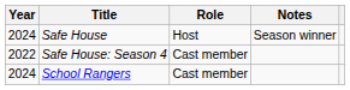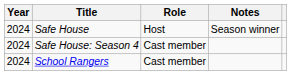 <table class="wikitable">
 <tr>
 <th>Year</th>
 <th>Title</th>
 <th>Role</th>
 <th>Notes</th>
 <th></th>
 </tr>
 <tr>
 <td>2024</td>
 <td><em>Safe House</em></td>
 <td>Host</td>
 <td>Season winner</td>
 <td></td>
 </tr>
 <tr>
-<td>2022</td>
+<td>2024</td>
 <td><em>Safe House: Season 4</em></td>
 <td>Cast member</td>
 <td></td>
 <td></td>
 </tr>
 <tr>
 <td>2024</td>
 <td><em><a href='#'>School Rangers</a></em></td>
 <td>Cast member</td>
 <td></td>
 <td></td>
 </tr>
 </table>
